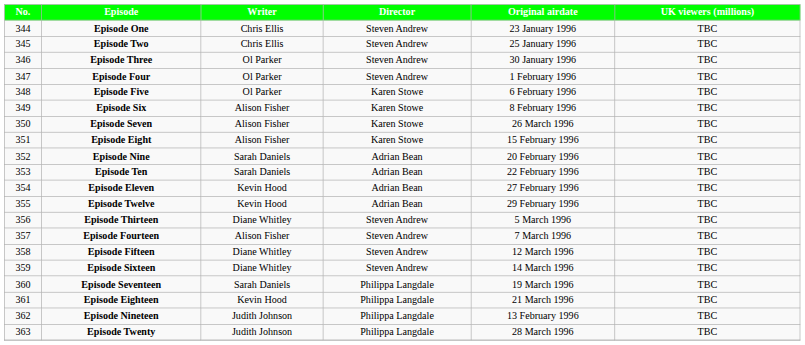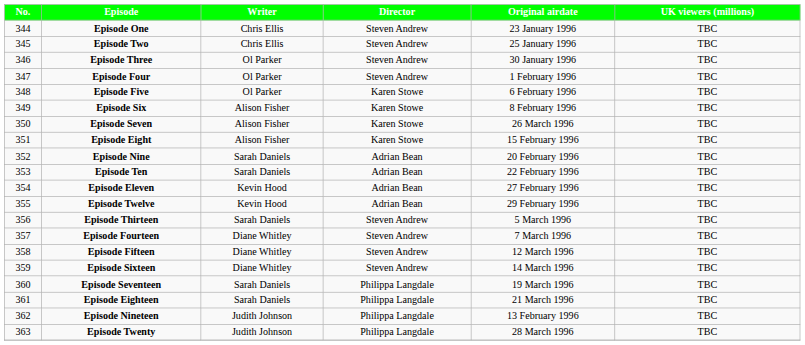 <table class="wikitable" style="width:100%;">
 <tr>
 <th style="background: #00FF00; color:white">No.</th>
 <th style="background: #00FF00; color:white">Episode</th>
 <th style="background: #00FF00; color:white">Writer</th>
 <th style="background: #00FF00; color:white">Director</th>
 <th style="background: #00FF00; color:white">Original airdate</th>
 <th style="background: #00FF00; color:white">UK viewers (millions)</th>
 </tr>
 <tr>
 <td align="center">344</td>
 <td align="center"><strong>Episode One</strong></td>
 <td align="center">Chris Ellis</td>
 <td align="center">Steven Andrew</td>
 <td align="center">23 January 1996</td>
 <td align="center">TBC</td>
 </tr>
 <tr>
 <td align="center">345</td>
 <td align="center"><strong>Episode Two</strong></td>
 <td align="center">Chris Ellis</td>
 <td align="center">Steven Andrew</td>
 <td align="center">25 January 1996</td>
 <td align="center">TBC</td>
 </tr>
 <tr>
 <td align="center">346</td>
 <td align="center"><strong>Episode Three</strong></td>
 <td align="center">Ol Parker</td>
 <td align="center">Steven Andrew</td>
 <td align="center">30 January 1996</td>
 <td align="center">TBC</td>
 </tr>
 <tr>
 <td align="center">347</td>
 <td align="center"><strong>Episode Four</strong></td>
 <td align="center">Ol Parker</td>
 <td align="center">Steven Andrew</td>
 <td align="center">1 February 1996</td>
 <td align="center">TBC</td>
 </tr>
 <tr>
 <td align="center">348</td>
 <td align="center"><strong>Episode Five</strong></td>
 <td align="center">Ol Parker</td>
 <td align="center">Karen Stowe</td>
 <td align="center">6 February 1996</td>
 <td align="center">TBC</td>
 </tr>
 <tr>
 <td align="center">349</td>
 <td align="center"><strong>Episode Six</strong></td>
 <td align="center">Alison Fisher</td>
 <td align="center">Karen Stowe</td>
 <td align="center">8 February 1996</td>
 <td align="center">TBC</td>
 </tr>
 <tr>
 <td align="center">350</td>
 <td align="center"><strong>Episode Seven</strong></td>
 <td align="center">Alison Fisher</td>
 <td align="center">Karen Stowe</td>
 <td align="center">26 March 1996</td>
 <td align="center">TBC</td>
 </tr>
 <tr>
 <td align="center">351</td>
 <td align="center"><strong>Episode Eight</strong></td>
 <td align="center">Alison Fisher</td>
 <td align="center">Karen Stowe</td>
 <td align="center">15 February 1996</td>
 <td align="center">TBC</td>
 </tr>
 <tr>
 <td align="center">352</td>
 <td align="center"><strong>Episode Nine</strong></td>
 <td align="center">Sarah Daniels</td>
 <td align="center">Adrian Bean</td>
 <td align="center">20 February 1996</td>
 <td align="center">TBC</td>
 </tr>
 <tr>
 <td align="center">353</td>
 <td align="center"><strong>Episode Ten</strong></td>
 <td align="center">Sarah Daniels</td>
 <td align="center">Adrian Bean</td>
 <td align="center">22 February 1996</td>
 <td align="center">TBC</td>
 </tr>
 <tr>
 <td align="center">354</td>
 <td align="center"><strong>Episode Eleven</strong></td>
 <td align="center">Kevin Hood</td>
 <td align="center">Adrian Bean</td>
 <td align="center">27 February 1996</td>
 <td align="center">TBC</td>
 </tr>
 <tr>
 <td align="center">355</td>
 <td align="center"><strong>Episode Twelve</strong></td>
 <td align="center">Kevin Hood</td>
 <td align="center">Adrian Bean</td>
 <td align="center">29 February 1996</td>
 <td align="center">TBC</td>
 </tr>
 <tr>
 <td align="center">356</td>
 <td align="center"><strong>Episode Thirteen</strong></td>
-<td align="center">Diane Whitley</td>
+<td align="center">Sarah Daniels</td>
 <td align="center">Steven Andrew</td>
 <td align="center">5 March 1996</td>
 <td align="center">TBC</td>
 </tr>
 <tr>
 <td align="center">357</td>
 <td align="center"><strong>Episode Fourteen</strong></td>
-<td align="center">Alison Fisher</td>
+<td align="center">Diane Whitley</td>
 <td align="center">Steven Andrew</td>
 <td align="center">7 March 1996</td>
 <td align="center">TBC</td>
 </tr>
 <tr>
 <td align="center">358</td>
 <td align="center"><strong>Episode Fifteen</strong></td>
 <td align="center">Diane Whitley</td>
 <td align="center">Steven Andrew</td>
 <td align="center">12 March 1996</td>
 <td align="center">TBC</td>
 </tr>
 <tr>
 <td align="center">359</td>
 <td align="center"><strong>Episode Sixteen</strong></td>
 <td align="center">Diane Whitley</td>
 <td align="center">Steven Andrew</td>
 <td align="center">14 March 1996</td>
 <td align="center">TBC</td>
 </tr>
 <tr>
 <td align="center">360</td>
 <td align="center"><strong>Episode Seventeen</strong></td>
 <td align="center">Sarah Daniels</td>
 <td align="center">Philippa Langdale</td>
 <td align="center">19 March 1996</td>
 <td align="center">TBC</td>
 </tr>
 <tr>
 <td align="center">361</td>
 <td align="center"><strong>Episode Eighteen</strong></td>
-<td align="center">Kevin Hood</td>
+<td align="center">Sarah Daniels</td>
 <td align="center">Philippa Langdale</td>
 <td align="center">21 March 1996</td>
 <td align="center">TBC</td>
 </tr>
 <tr>
 <td align="center">362</td>
 <td align="center"><strong>Episode Nineteen</strong></td>
 <td align="center">Judith Johnson</td>
 <td align="center">Philippa Langdale</td>
 <td align="center">13 February 1996</td>
 <td align="center">TBC</td>
 </tr>
 <tr>
 <td align="center">363</td>
 <td align="center"><strong>Episode Twenty</strong></td>
 <td align="center">Judith Johnson</td>
 <td align="center">Philippa Langdale</td>
 <td align="center">28 March 1996</td>
 <td align="center">TBC</td>
 </tr>
 <tr>
 </tr>
 </table>
